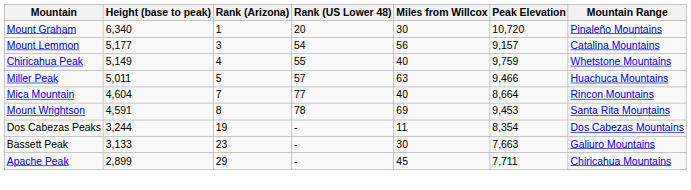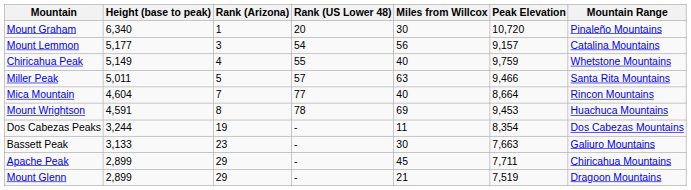 <table class="wikitable">
 <tr>
 <th>Mountain</th>
 <th>Height (base to peak)</th>
 <th>Rank (Arizona)</th>
 <th>Rank (US Lower 48)</th>
 <th>Miles from Willcox</th>
 <th>Peak Elevation</th>
 <th>Mountain Range</th>
 </tr>
 <tr>
 <td><a href='#'>Mount Graham</a></td>
 <td>6,340</td>
 <td>1</td>
 <td>20</td>
 <td>30</td>
 <td>10,720</td>
 <td><a href='#'>Pinaleño Mountains</a></td>
 </tr>
 <tr>
 <td><a href='#'>Mount Lemmon</a></td>
 <td>5,177</td>
 <td>3</td>
 <td>54</td>
 <td>56</td>
 <td>9,157</td>
 <td><a href='#'>Catalina Mountains</a></td>
 </tr>
 <tr>
 <td><a href='#'>Chiricahua Peak</a></td>
 <td>5,149</td>
 <td>4</td>
 <td>55</td>
 <td>40</td>
 <td>9,759</td>
 <td><a href='#'>Whetstone Mountains</a></td>
 </tr>
 <tr>
 <td><a href='#'>Miller Peak</a></td>
 <td>5,011</td>
 <td>5</td>
 <td>57</td>
 <td>63</td>
 <td>9,466</td>
-<td><a href='#'>Huachuca Mountains</a></td>
+<td><a href='#'>Santa Rita Mountains</a></td>
 </tr>
 <tr>
 <td><a href='#'>Mica Mountain</a></td>
 <td>4,604</td>
 <td>7</td>
 <td>77</td>
 <td>40</td>
 <td>8,664</td>
 <td><a href='#'>Rincon Mountains</a></td>
 </tr>
 <tr>
 <td><a href='#'>Mount Wrightson</a></td>
 <td>4,591</td>
 <td>8</td>
 <td>78</td>
 <td>69</td>
 <td>9,453</td>
-<td><a href='#'>Santa Rita Mountains</a></td>
+<td><a href='#'>Huachuca Mountains</a></td>
 </tr>
 <tr>
 <td>Dos Cabezas Peaks</td>
 <td>3,244</td>
 <td>19</td>
 <td>-</td>
 <td>11</td>
 <td>8,354</td>
 <td><a href='#'>Dos Cabezas Mountains</a></td>
 </tr>
 <tr>
 <td>Bassett Peak</td>
 <td>3,133</td>
 <td>23</td>
 <td>-</td>
 <td>30</td>
 <td>7,663</td>
 <td><a href='#'>Galiuro Mountains</a></td>
 </tr>
 <tr>
 <td><a href='#'>Apache Peak</a></td>
 <td>2,899</td>
 <td>29</td>
 <td>-</td>
 <td>45</td>
 <td>7,711</td>
 <td><a href='#'>Chiricahua Mountains</a></td>
 </tr>
+<tr>
+<td><a href='#'>Mount Glenn</a></td>
+<td>2,899</td>
+<td>29</td>
+<td>-</td>
+<td>21</td>
+<td>7,519</td>
+<td><a href='#'>Dragoon Mountains</a></td>
+</tr>
 </table>
